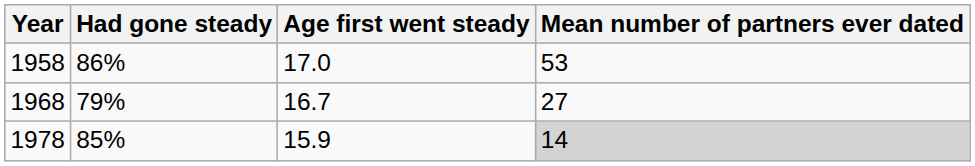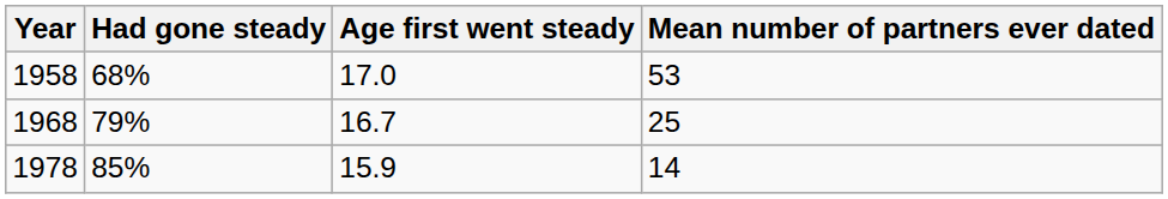 <table class="wikitable">
 <tr>
 <th>Year</th>
 <th>Had gone steady</th>
 <th>Age first went steady</th>
 <th>Mean number of partners ever dated</th>
 </tr>
 <tr>
 <td>1958</td>
-<td>86%</td>
+<td>68%</td>
 <td>17.0</td>
 <td>53</td>
 </tr>
 <tr>
 <td>1968</td>
 <td>79%</td>
 <td>16.7</td>
-<td>27</td>
+<td>25</td>
 </tr>
 <tr>
 <td>1978</td>
 <td>85%</td>
 <td>15.9</td>
-<td style="background: lightgrey;">14</td>
+<td>14</td>
 </tr>
 </table>
